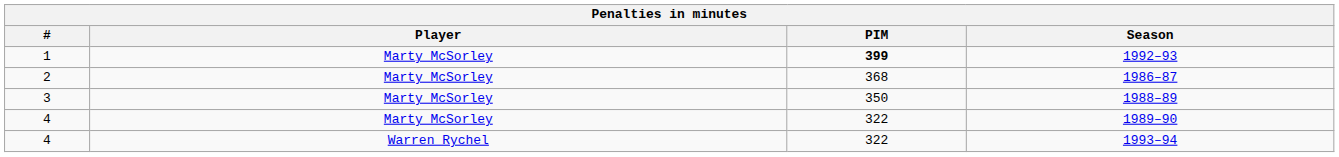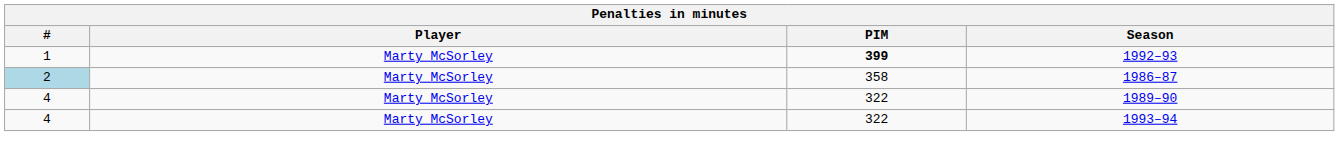 <table class="wikitable" style="text-align: center; font-size: 95%" width="80%">
 <tr>
 <th colspan="4">Penalties in minutes</th>
 </tr>
 <tr>
 <th>#</th>
 <th>Player</th>
 <th>PIM</th>
 <th>Season</th>
 </tr>
 <tr>
 <td>1</td>
 <td><a href='#'>Marty McSorley</a></td>
 <td><strong>399</strong></td>
 <td><a href='#'>1992–93</a></td>
 </tr>
 <tr>
-<td>2</td>
+<td style="background: lightblue;">2</td>
 <td><a href='#'>Marty McSorley</a></td>
-<td>368</td>
+<td>358</td>
 <td><a href='#'>1986–87</a></td>
-</tr>
-<tr>
-<td>3</td>
-<td><a href='#'>Marty McSorley</a></td>
-<td>350</td>
-<td><a href='#'>1988–89</a></td>
 </tr>
 <tr>
 <td>4</td>
 <td><a href='#'>Marty McSorley</a></td>
 <td>322</td>
 <td><a href='#'>1989–90</a></td>
 </tr>
 <tr>
 <td>4</td>
-<td><a href='#'>Warren Rychel</a></td>
+<td><a href='#'>Marty McSorley</a></td>
 <td>322</td>
 <td><a href='#'>1993–94</a></td>
 </tr>
 </table>
